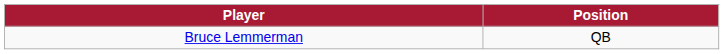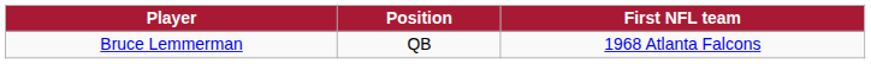 <table class="wikitable" width="65%">
 <tr align="center" style="background:#A81933;color:#FFFFFF;">
 <td><strong>Player</strong></td>
 <td><strong>Position</strong></td>
+<td><strong>First NFL team</strong></td>
 </tr>
 <tr align="center" bgcolor="">
 <td><a href='#'>Bruce Lemmerman</a></td>
 <td>QB</td>
+<td><a href='#'>1968 Atlanta Falcons</a></td>
 </tr>
 </table>
